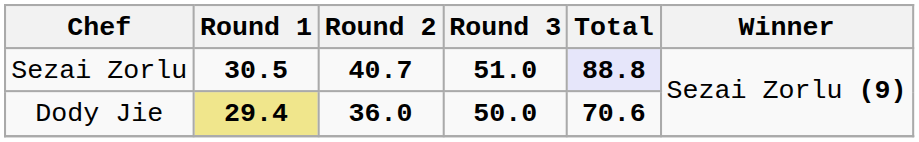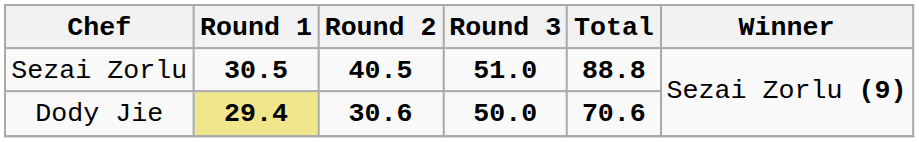 <table class="wikitable"  style="float:left; margin:auto; text-align:center;">
 <tr>
 <th>Chef</th>
 <th>Round 1</th>
 <th>Round 2</th>
 <th>Round 3</th>
 <th>Total</th>
 <th>Winner</th>
 </tr>
 <tr>
 <td>Sezai Zorlu</td>
 <td><strong>30.5</strong></td>
-<td><strong>40.7</strong></td>
+<td><strong>40.5</strong></td>
 <td><strong>51.0</strong></td>
-<td style="background: lavender;"><strong>88.8</strong></td>
+<td><strong>88.8</strong></td>
 <td rowspan=2>Sezai Zorlu <strong>(9)</strong></td>
 </tr>
 <tr>
 <td>Dody Jie</td>
 <td style="background: khaki;"><strong>29.4</strong></td>
-<td><strong>36.0</strong></td>
+<td><strong>30.6</strong></td>
 <td><strong>50.0</strong></td>
 <td><strong>70.6</strong></td>
 </tr>
 <tr>
 </tr>
 </table>
